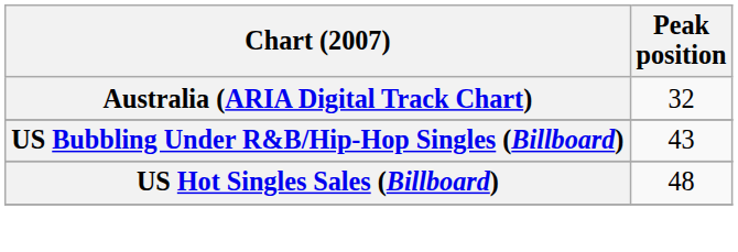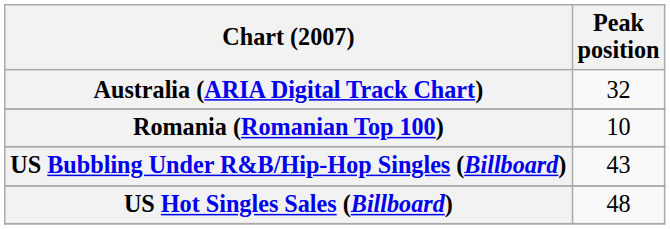 <table class="wikitable sortable plainrowheaders" style="text-align:center;">
 <tr>
 <th>Chart (2007)</th>
 <th>Peak<br>position</th>
 </tr>
 <tr>
 <th scope="row">Australia (<a href='#'>ARIA Digital Track Chart</a>)</th>
 <td style="text-align:center;">32</td>
 </tr>
 <tr>
 </tr>
 <tr>
 </tr>
 <tr>
 </tr>
 <tr>
+<th scope="row">Romania (<a href='#'>Romanian Top 100</a>)</th>
+<td>10</td>
+</tr>
+<tr>
 </tr>
 <tr>
 <th scope="row">US <a href='#'>Bubbling Under R&B/Hip-Hop Singles</a> (<em><a href='#'>Billboard</a></em>)</th>
 <td style="text-align:center;">43</td>
 </tr>
 <tr>
 </tr>
 <tr>
 <th scope="row">US <a href='#'>Hot Singles Sales</a> (<em><a href='#'>Billboard</a></em>)</th>
 <td style="text-align:center;">48</td>
 </tr>
 <tr>
 </tr>
 </table>
